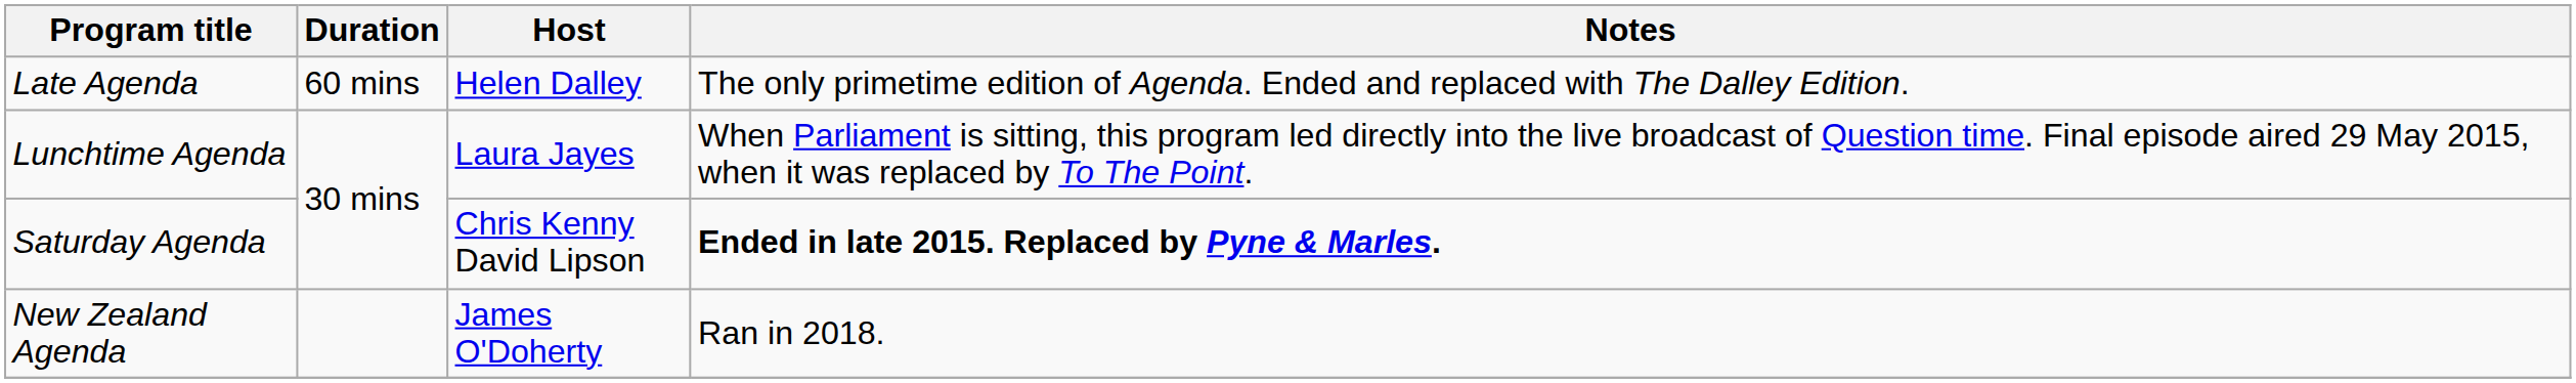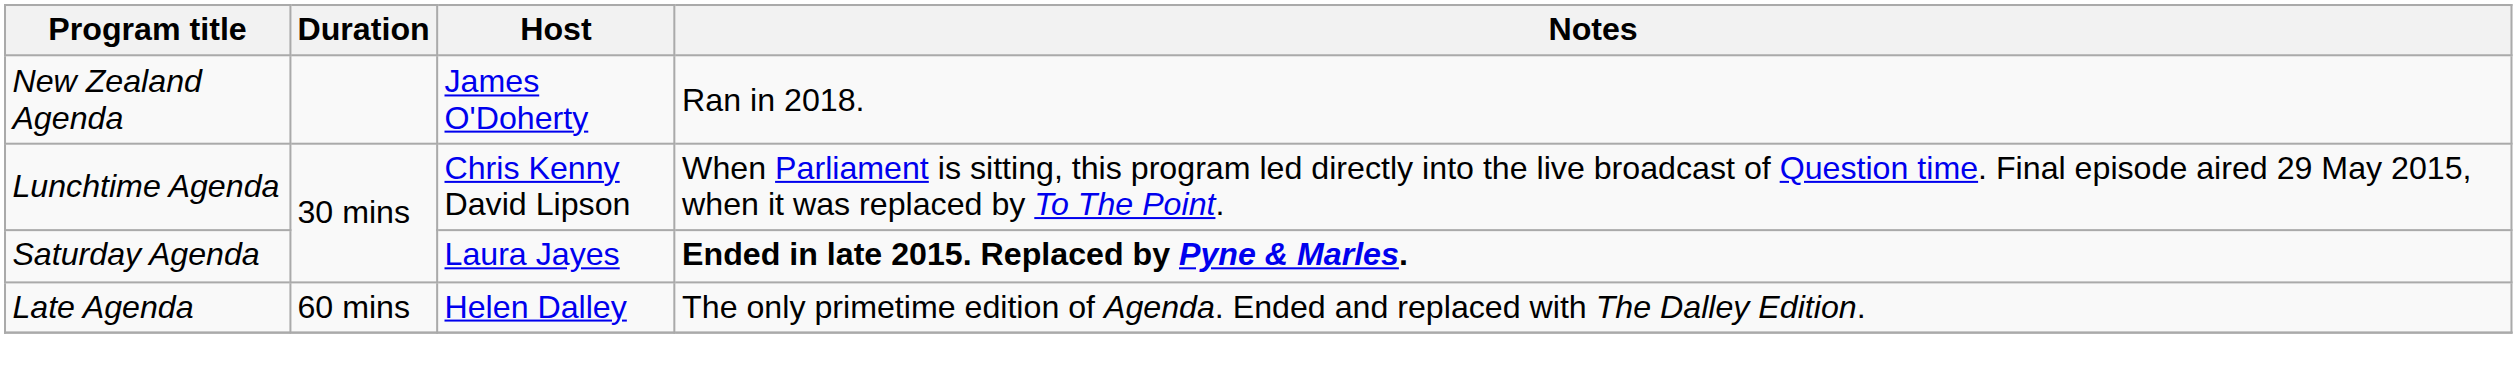 <table class="wikitable">
 <tr>
 <th>Program title</th>
 <th>Duration</th>
 <th>Host</th>
 <th>Notes</th>
 </tr>
 <tr>
+<td><em>New Zealand Agenda</em></td>
+<td></td>
+<td><a href='#'>James O'Doherty</a></td>
+<td>Ran in 2018.</td>
+</tr>
+<tr>
+<td><em>Lunchtime Agenda</em></td>
+<td rowspan="2">30 mins</td>
+<td><a href='#'>Chris Kenny</a> <br>David Lipson </td>
+<td>When <a href='#'>Parliament</a> is sitting, this program led directly into the live broadcast of <a href='#'>Question time</a>. Final episode aired 29 May 2015, when it was replaced by <em><a href='#'>To The Point</a></em>.</td>
+</tr>
+<tr>
+<td><em>Saturday Agenda </em></td>
+<td><a href='#'>Laura Jayes</a></td>
+<td><strong>Ended in late 2015. Replaced by <em><a href='#'>Pyne & Marles</a></em>.</strong></td>
+</tr>
+<tr>
 <td><em>Late Agenda</em></td>
 <td>60 mins</td>
 <td><a href='#'>Helen Dalley</a></td>
 <td>The only primetime edition of <em>Agenda</em>. Ended and replaced with <em>The Dalley Edition</em>.</td>
 </tr>
 <tr>
-<td><em>Lunchtime Agenda</em></td>
-<td rowspan="2">30 mins</td>
-<td><a href='#'>Laura Jayes</a></td>
-<td>When <a href='#'>Parliament</a> is sitting, this program led directly into the live broadcast of <a href='#'>Question time</a>. Final episode aired 29 May 2015, when it was replaced by <em><a href='#'>To The Point</a></em>.</td>
-</tr>
-<tr>
-<td><em>Saturday Agenda </em></td>
-<td><a href='#'>Chris Kenny</a> <br>David Lipson </td>
-<td><strong>Ended in late 2015. Replaced by <em><a href='#'>Pyne & Marles</a></em>.</strong></td>
-</tr>
-<tr>
-<td><em>New Zealand Agenda</em></td>
-<td></td>
-<td><a href='#'>James O'Doherty</a></td>
-<td>Ran in 2018.</td>
-</tr>
-<tr>
 </tr>
 </table>
